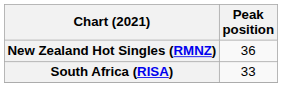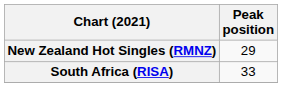 <table class="wikitable sortable plainrowheaders" style="text-align:center">
 <tr>
 <th scope="col">Chart (2021)</th>
 <th scope="col">Peak<br>position</th>
 </tr>
 <tr>
 <th scope="row">New Zealand Hot Singles (<a href='#'>RMNZ</a>)</th>
-<td>36</td>
+<td>29</td>
 </tr>
 <tr>
 <th scope="row">South Africa (<a href='#'>RISA</a>)</th>
 <td>33</td>
 </tr>
 <tr>
 </tr>
 </table>
